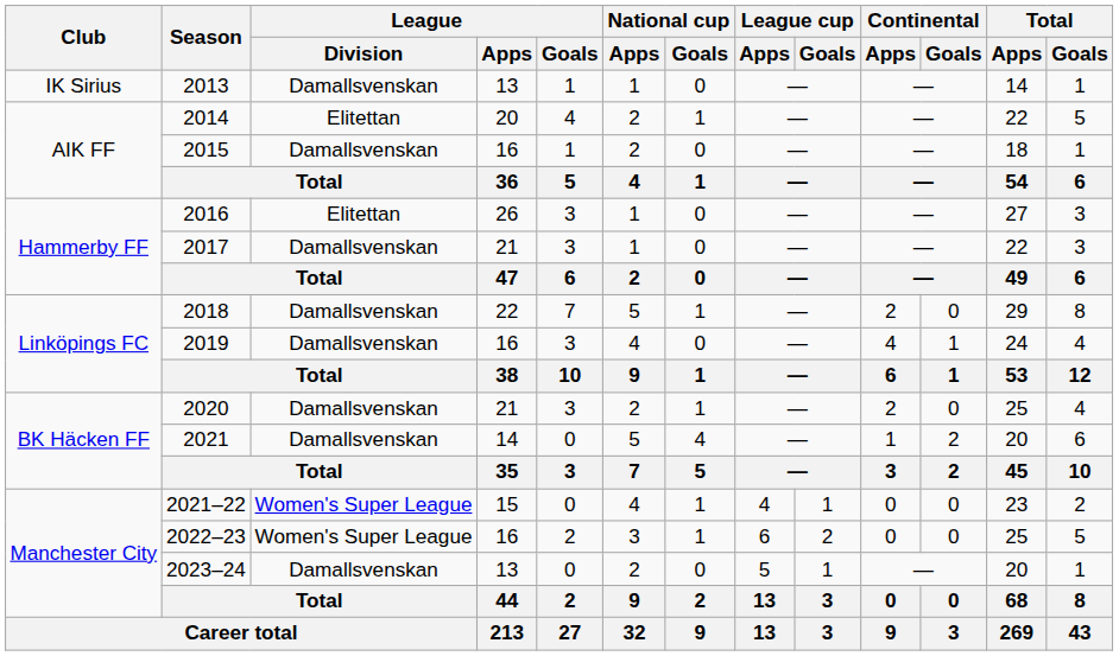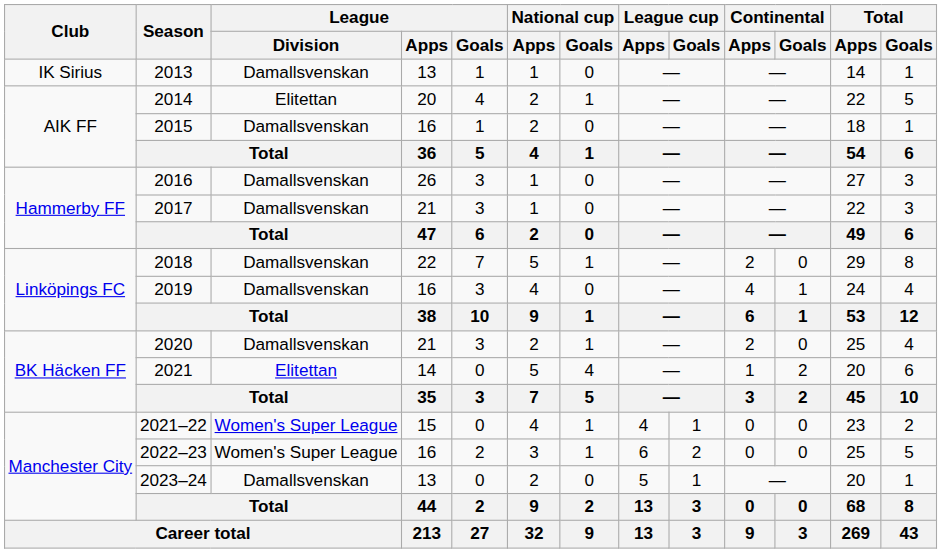 <table class="wikitable" style="text-align:center">
 <tr>
 <th rowspan="2">Club</th>
 <th rowspan="2">Season</th>
 <th colspan="3">League</th>
 <th colspan="2">National cup</th>
 <th colspan="2">League cup</th>
 <th colspan="2">Continental</th>
 <th colspan="2">Total</th>
 </tr>
 <tr>
 <th>Division</th>
 <th>Apps</th>
 <th>Goals</th>
 <th>Apps</th>
 <th>Goals</th>
 <th>Apps</th>
 <th>Goals</th>
 <th>Apps</th>
 <th>Goals</th>
 <th>Apps</th>
 <th>Goals</th>
 </tr>
 <tr>
 <td>IK Sirius</td>
 <td>2013</td>
 <td>Damallsvenskan</td>
 <td>13</td>
 <td>1</td>
 <td>1</td>
 <td>0</td>
 <td colspan="2">—</td>
 <td colspan="2">—</td>
 <td>14</td>
 <td>1</td>
 </tr>
 <tr>
 <td rowspan="3">AIK FF</td>
 <td>2014</td>
 <td>Elitettan</td>
 <td>20</td>
 <td>4</td>
 <td>2</td>
 <td>1</td>
 <td colspan="2">—</td>
 <td colspan="2">—</td>
 <td>22</td>
 <td>5</td>
 </tr>
 <tr>
 <td>2015</td>
 <td>Damallsvenskan</td>
 <td>16</td>
 <td>1</td>
 <td>2</td>
 <td>0</td>
 <td colspan="2">—</td>
 <td colspan="2">—</td>
 <td>18</td>
 <td>1</td>
 </tr>
 <tr>
 <th colspan="2">Total</th>
 <th>36</th>
 <th>5</th>
 <th>4</th>
 <th>1</th>
 <th colspan="2">—</th>
 <th colspan="2">—</th>
 <th>54</th>
 <th>6</th>
 </tr>
 <tr>
 <td rowspan="3"><a href='#'>Hammerby FF</a></td>
 <td>2016</td>
-<td>Elitettan</td>
+<td>Damallsvenskan</td>
 <td>26</td>
 <td>3</td>
 <td>1</td>
 <td>0</td>
 <td colspan="2">—</td>
 <td colspan="2">—</td>
 <td>27</td>
 <td>3</td>
 </tr>
 <tr>
 <td>2017</td>
 <td>Damallsvenskan</td>
 <td>21</td>
 <td>3</td>
 <td>1</td>
 <td>0</td>
 <td colspan="2">—</td>
 <td colspan="2">—</td>
 <td>22</td>
 <td>3</td>
 </tr>
 <tr>
 <th colspan="2">Total</th>
 <th>47</th>
 <th>6</th>
 <th>2</th>
 <th>0</th>
 <th colspan="2">—</th>
 <th colspan="2">—</th>
 <th>49</th>
 <th>6</th>
 </tr>
 <tr>
 <td rowspan="3"><a href='#'>Linköpings FC</a></td>
 <td>2018</td>
 <td>Damallsvenskan</td>
 <td>22</td>
 <td>7</td>
 <td>5</td>
 <td>1</td>
 <td colspan="2">—</td>
 <td>2</td>
 <td>0</td>
 <td>29</td>
 <td>8</td>
 </tr>
 <tr>
 <td>2019</td>
 <td>Damallsvenskan</td>
 <td>16</td>
 <td>3</td>
 <td>4</td>
 <td>0</td>
 <td colspan="2">—</td>
 <td>4</td>
 <td>1</td>
 <td>24</td>
 <td>4</td>
 </tr>
 <tr>
 <th colspan="2">Total</th>
 <th>38</th>
 <th>10</th>
 <th>9</th>
 <th>1</th>
 <th colspan="2">—</th>
 <th>6</th>
 <th>1</th>
 <th>53</th>
 <th>12</th>
 </tr>
 <tr>
 <td rowspan="3"><a href='#'>BK Häcken FF</a></td>
 <td>2020</td>
 <td>Damallsvenskan</td>
 <td>21</td>
 <td>3</td>
 <td>2</td>
 <td>1</td>
 <td colspan="2">—</td>
 <td>2</td>
 <td>0</td>
 <td>25</td>
 <td>4</td>
 </tr>
 <tr>
 <td>2021</td>
-<td>Damallsvenskan</td>
+<td><a href='#'>Elitettan</a></td>
 <td>14</td>
 <td>0</td>
 <td>5</td>
 <td>4</td>
 <td colspan="2">—</td>
 <td>1</td>
 <td>2</td>
 <td>20</td>
 <td>6</td>
 </tr>
 <tr>
 <th colspan="2">Total</th>
 <th>35</th>
 <th>3</th>
 <th>7</th>
 <th>5</th>
 <th colspan="2">—</th>
 <th>3</th>
 <th>2</th>
 <th>45</th>
 <th>10</th>
 </tr>
 <tr>
 <td rowspan="4"><a href='#'>Manchester City</a></td>
 <td>2021–22</td>
 <td><a href='#'>Women's Super League</a></td>
 <td>15</td>
 <td>0</td>
 <td>4</td>
 <td>1</td>
 <td>4</td>
 <td>1</td>
 <td>0</td>
 <td>0</td>
 <td>23</td>
 <td>2</td>
 </tr>
 <tr>
 <td>2022–23</td>
 <td>Women's Super League</td>
 <td>16</td>
 <td>2</td>
 <td>3</td>
 <td>1</td>
 <td>6</td>
 <td>2</td>
 <td>0</td>
 <td>0</td>
 <td>25</td>
 <td>5</td>
 </tr>
 <tr>
 <td>2023–24</td>
 <td>Damallsvenskan</td>
 <td>13</td>
 <td>0</td>
 <td>2</td>
 <td>0</td>
 <td>5</td>
 <td>1</td>
 <td colspan="2">—</td>
 <td>20</td>
 <td>1</td>
 </tr>
 <tr>
 <th colspan="2">Total</th>
 <th>44</th>
 <th>2</th>
 <th>9</th>
 <th>2</th>
 <th>13</th>
 <th>3</th>
 <th>0</th>
 <th>0</th>
 <th>68</th>
 <th>8</th>
 </tr>
 <tr>
 <th colspan="3">Career total</th>
 <th>213</th>
 <th>27</th>
 <th>32</th>
 <th>9</th>
 <th>13</th>
 <th>3</th>
 <th>9</th>
 <th>3</th>
 <th>269</th>
 <th>43</th>
 </tr>
 </table>
